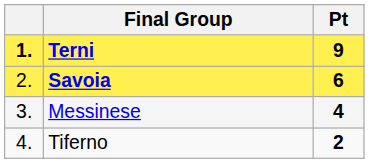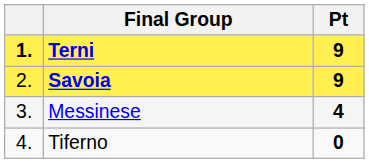 <table class="wikitable" style="text-align:center">
 <tr>
 <th width=25></th>
 <th width=215>Final Group</th>
 <th width=35>Pt</th>
 </tr>
 <tr style="background:#FFF050;">
 <td><strong>1.</strong></td>
 <td align=left><strong><a href='#'>Terni</a></strong></td>
 <td><strong>9</strong></td>
 </tr>
 <tr style="background:#FFF050;">
 <td>2.</td>
 <td align=left><strong><a href='#'>Savoia</a></strong></td>
-<td><strong>6</strong></td>
+<td><strong>9</strong></td>
 </tr>
 <tr style="background:#f5f5f5;">
 <td>3.</td>
 <td align=left><a href='#'>Messinese</a></td>
 <td><strong>4</strong></td>
 </tr>
 <tr>
 <td>4.</td>
 <td align=left>Tiferno</td>
-<td><strong>2</strong></td>
+<td><strong>0</strong></td>
 </tr>
 </table>
